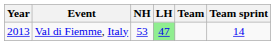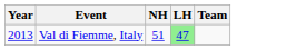 <table class="wikitable sortable" style="text-align:center;">
 <tr>
 <th>Year</th>
 <th>Event</th>
 <th>NH</th>
 <th>LH</th>
 <th>Team</th>
-<th>Team sprint</th>
 </tr>
 <tr>
 <td><a href='#'>2013</a></td>
 <td style="text-align:left;"> <a href='#'>Val di Fiemme</a>, <a href='#'>Italy</a></td>
-<td><a href='#'>53</a></td>
+<td><a href='#'>51</a></td>
 <td style="background: lightgreen;"><a href='#'>47</a></td>
 <td></td>
-<td><a href='#'>14</a></td>
 </tr>
 </table>
